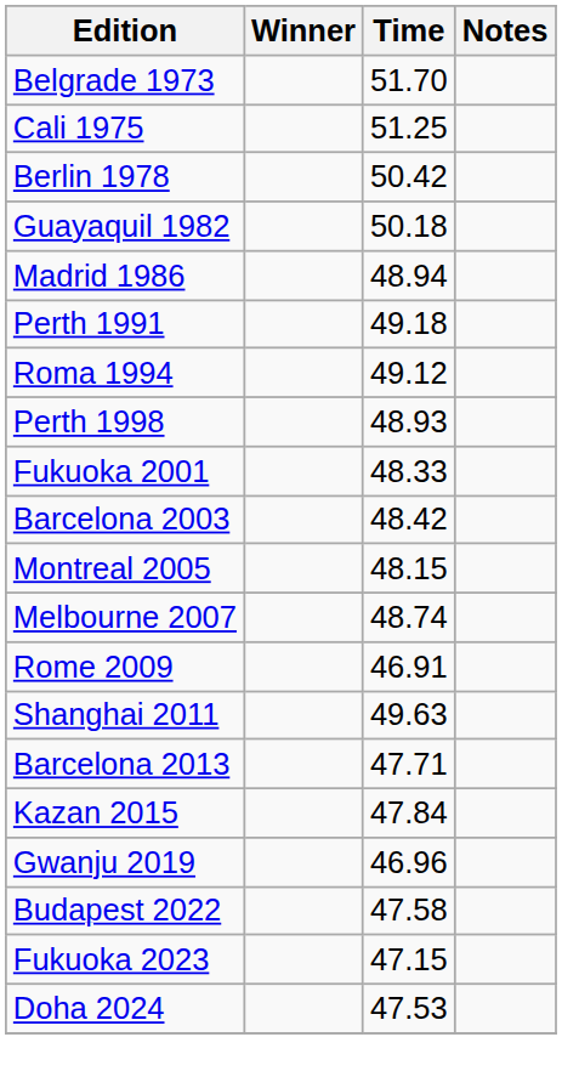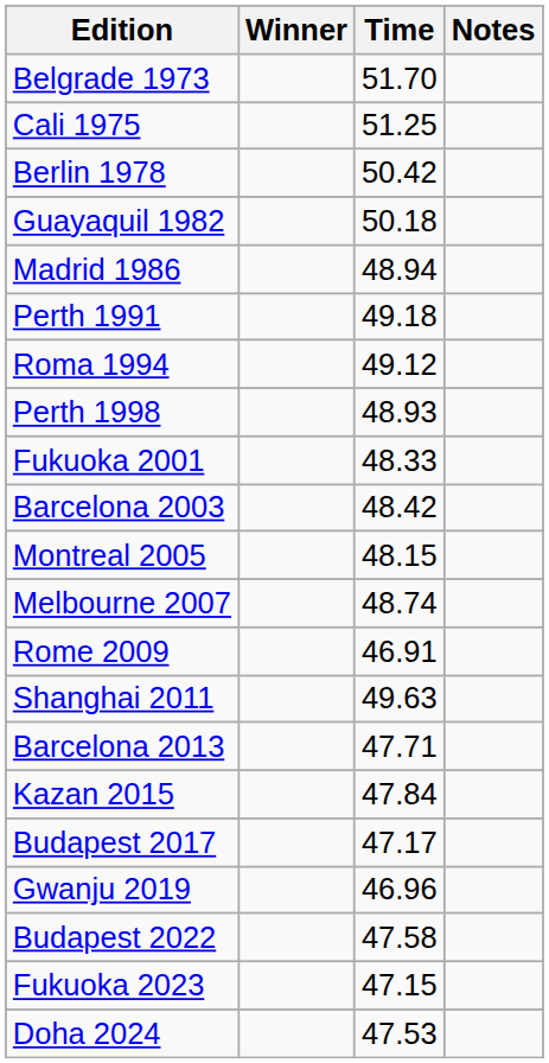 <table class="wikitable" style="font-size:90%;">
 <tr>
 <th>Edition</th>
 <th>Winner</th>
 <th>Time</th>
 <th>Notes</th>
 </tr>
 <tr>
 <td> <a href='#'>Belgrade 1973</a></td>
 <td></td>
 <td align=center>51.70</td>
 <td align=center></td>
 </tr>
 <tr>
 <td> <a href='#'>Cali 1975</a></td>
 <td></td>
 <td align=center>51.25</td>
 <td align=center></td>
 </tr>
 <tr>
 <td> <a href='#'>Berlin 1978</a></td>
 <td></td>
 <td align=center>50.42</td>
 <td align=center></td>
 </tr>
 <tr>
 <td> <a href='#'>Guayaquil 1982</a></td>
 <td></td>
 <td align=center>50.18</td>
 <td align=center></td>
 </tr>
 <tr>
 <td> <a href='#'>Madrid 1986</a></td>
 <td></td>
 <td align=center>48.94</td>
 <td align=center></td>
 </tr>
 <tr>
 <td> <a href='#'>Perth 1991</a></td>
 <td></td>
 <td align=center>49.18</td>
 <td></td>
 </tr>
 <tr>
 <td> <a href='#'>Roma 1994</a></td>
 <td></td>
 <td align=center>49.12</td>
 <td></td>
 </tr>
 <tr>
 <td> <a href='#'>Perth 1998</a></td>
 <td></td>
 <td align=center>48.93</td>
 <td align=center></td>
 </tr>
 <tr>
 <td> <a href='#'>Fukuoka 2001</a></td>
 <td></td>
 <td align=center>48.33</td>
 <td align=center></td>
 </tr>
 <tr>
 <td> <a href='#'>Barcelona 2003</a></td>
 <td></td>
 <td align=center>48.42</td>
 <td></td>
 </tr>
 <tr>
 <td> <a href='#'>Montreal 2005</a></td>
 <td></td>
 <td align=center>48.15</td>
 <td align=center></td>
 </tr>
 <tr>
 <td> <a href='#'>Melbourne 2007</a></td>
 <td><br></td>
 <td align=center>48.74</td>
 <td></td>
 </tr>
 <tr>
 <td> <a href='#'>Rome 2009</a></td>
 <td></td>
 <td align=center>46.91</td>
 <td align=center></td>
 </tr>
 <tr>
 <td> <a href='#'>Shanghai 2011</a></td>
 <td></td>
 <td align=center>49.63</td>
 <td></td>
 </tr>
 <tr>
 <td> <a href='#'>Barcelona 2013</a></td>
 <td></td>
 <td align=center>47.71</td>
 <td></td>
 </tr>
 <tr>
 <td> <a href='#'>Kazan 2015</a></td>
 <td></td>
 <td align=center>47.84</td>
 <td></td>
 </tr>
 <tr>
+<td> <a href='#'>Budapest 2017</a></td>
+<td></td>
+<td align=center>47.17</td>
+<td></td>
+</tr>
+<tr>
 <td> <a href='#'>Gwanju 2019</a></td>
 <td></td>
 <td>46.96</td>
 <td></td>
 </tr>
 <tr>
 <td> <a href='#'>Budapest 2022</a></td>
 <td></td>
 <td>47.58</td>
 <td></td>
 </tr>
 <tr>
 <td> <a href='#'>Fukuoka 2023</a></td>
 <td></td>
 <td>47.15</td>
 <td></td>
 </tr>
 <tr>
 <td> <a href='#'>Doha 2024</a></td>
 <td></td>
 <td>47.53</td>
 <td></td>
 </tr>
 <tr>
 </tr>
 </table>
